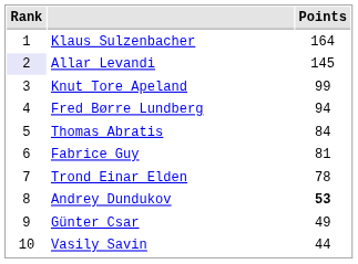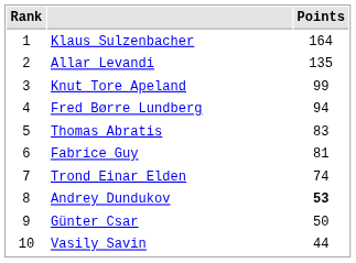 <table cellspacing="1" cellpadding="3" style="border:1px solid #AAAAAA;font-size:86%">
 <tr bgcolor="#E4E4E4">
 <th style="border-bottom:1px solid #AAAAAA" width=10>Rank</th>
 <th style="border-bottom:1px solid #AAAAAA" width=200></th>
 <th style="border-bottom:1px solid #AAAAAA" width=20>Points</th>
 </tr>
 <tr align="center">
 <td>1</td>
 <td align="left"> <a href='#'>Klaus Sulzenbacher</a></td>
 <td>164</td>
 </tr>
 <tr align="center">
-<td style="background: lavender;">2</td>
+<td>2</td>
 <td align="left"> <a href='#'>Allar Levandi</a></td>
-<td>145</td>
+<td>135</td>
 </tr>
 <tr align="center">
 <td>3</td>
 <td align="left"> <a href='#'>Knut Tore Apeland</a></td>
 <td>99</td>
 </tr>
 <tr align="center">
 <td>4</td>
 <td align="left"> <a href='#'>Fred Børre Lundberg</a></td>
 <td>94</td>
 </tr>
 <tr align="center">
 <td>5</td>
 <td align="left"> <a href='#'>Thomas Abratis</a></td>
-<td>84</td>
+<td>83</td>
 </tr>
 <tr align="center">
 <td>6</td>
 <td align="left"> <a href='#'>Fabrice Guy</a></td>
 <td>81</td>
 </tr>
 <tr align="center">
 <td>7</td>
 <td align="left"> <a href='#'>Trond Einar Elden</a></td>
-<td>78</td>
+<td>74</td>
 </tr>
 <tr align="center">
 <td>8</td>
 <td align="left"> <a href='#'>Andrey Dundukov</a></td>
 <td><strong>53</strong></td>
 </tr>
 <tr align="center">
 <td>9</td>
 <td align="left"> <a href='#'>Günter Csar</a></td>
-<td>49</td>
+<td>50</td>
 </tr>
 <tr align="center">
 <td>10</td>
 <td align="left"> <a href='#'>Vasily Savin</a></td>
 <td>44</td>
 </tr>
 </table>
